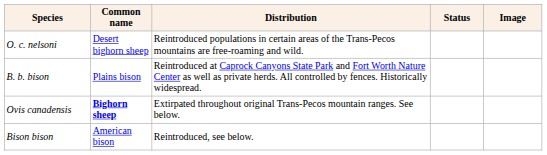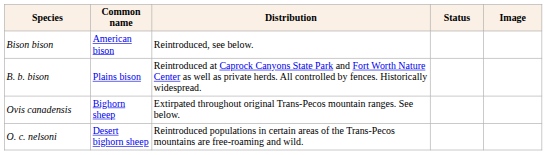 <table class="sortable wikitable plainrowheaders" border="0" style="background:#ffffff" align="top" class="sortable wikitable">
 <tr ->
 <th scope="col" style="background-color:Linen; color:Black" width=150 px>Species</th>
 <th scope="col" style="background-color:Linen; color:Black" width=100 px>Common name</th>
 <th scope="col" style="background:Linen; color:Black" width=550 px>Distribution</th>
 <th scope="col" style="background-color:Linen; color:Black" width=90 px>Status</th>
 <th scope="col" style="background:Linen; color:Black" width=100 px>Image</th>
 </tr>
 <tr>
-<td !scope="row" style="background:#ffffff"><em>O. c. nelsoni</em></td>
-<td><a href='#'>Desert bighorn sheep</a></td>
-<td>Reintroduced populations in certain areas of the Trans-Pecos mountains are free-roaming and wild.</td>
+<td !scope="row" style="background:#ffffff"><em>Bison bison</em></td>
+<td><a href='#'>American bison</a></td>
+<td>Reintroduced, see below.</td>
 <td></td>
 <td></td>
 </tr>
 <tr>
 <td !scope="row" style="background:#ffffff"><em>B. b. bison</em></td>
 <td><a href='#'>Plains bison</a></td>
 <td>Reintroduced at <a href='#'>Caprock Canyons State Park</a> and <a href='#'>Fort Worth Nature Center</a> as well as private herds. All controlled by fences. Historically widespread.</td>
 <td></td>
 <td></td>
 </tr>
 <tr>
 <td !scope="row" style="background:#ffffff"><em>Ovis canadensis</em></td>
-<td><strong><a href='#'>Bighorn sheep</a></strong></td>
+<td><a href='#'>Bighorn sheep</a></td>
 <td>Extirpated throughout original Trans-Pecos mountain ranges. See below.</td>
 <td></td>
 <td></td>
 </tr>
 <tr>
-<td !scope="row" style="background:#ffffff"><em>Bison bison</em></td>
-<td><a href='#'>American bison</a></td>
-<td>Reintroduced, see below.</td>
+<td !scope="row" style="background:#ffffff"><em>O. c. nelsoni</em></td>
+<td><a href='#'>Desert bighorn sheep</a></td>
+<td>Reintroduced populations in certain areas of the Trans-Pecos mountains are free-roaming and wild.</td>
 <td></td>
 <td></td>
 </tr>
 </table>
